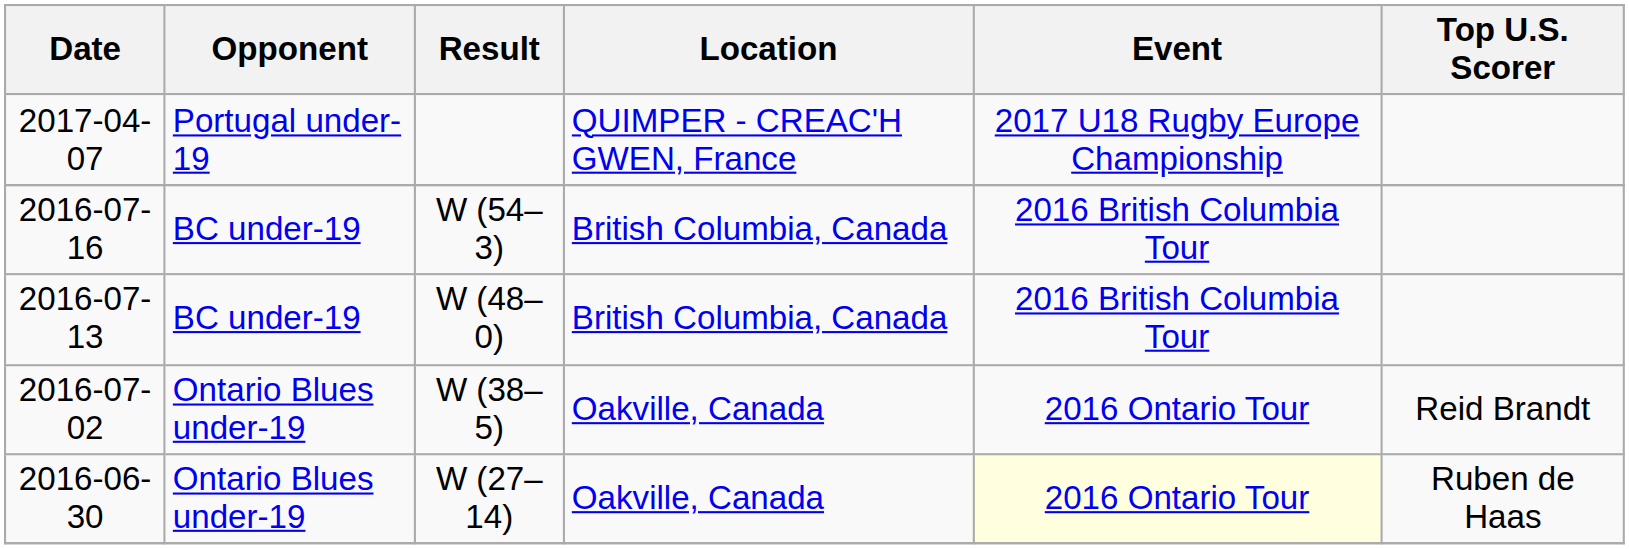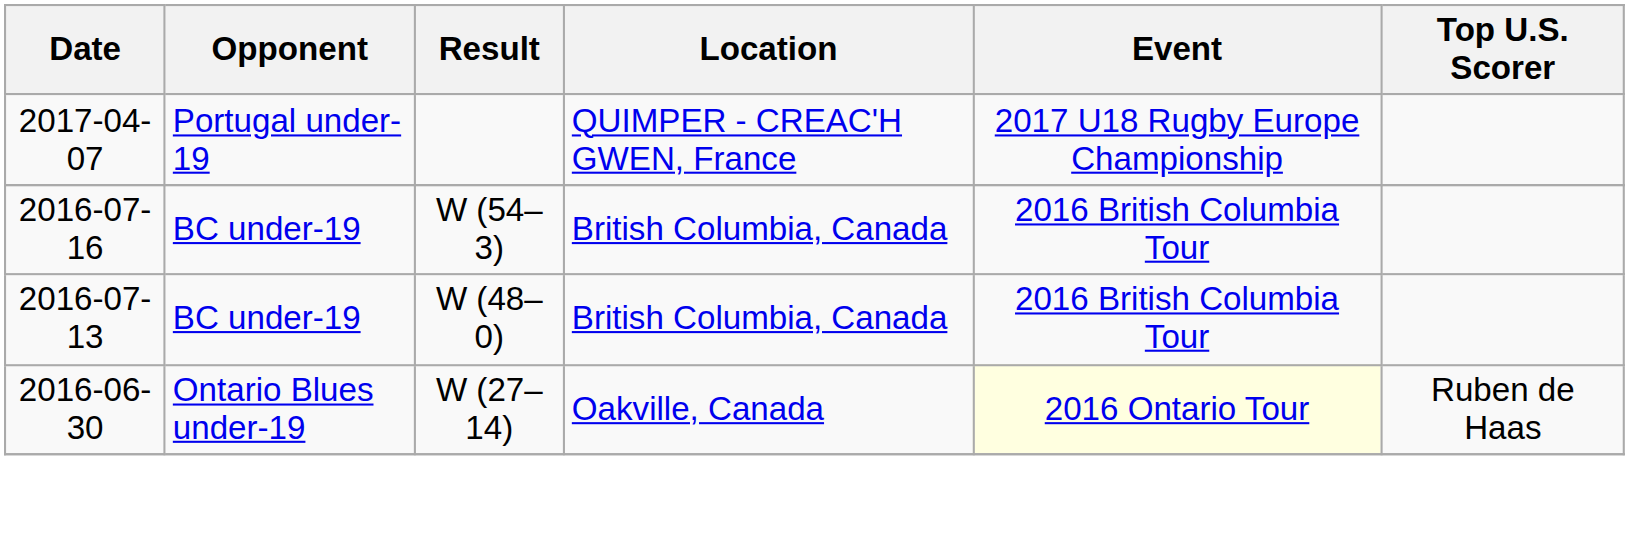 <table class="wikitable sortable" style="text-align:center">
 <tr>
 <th width=70>Date</th>
 <th width=113>Opponent</th>
 <th width=65>Result</th>
 <th width=190>Location</th>
 <th width=190>Event</th>
 <th width=110>Top U.S. Scorer</th>
 </tr>
 <tr>
 <td>2017-04-07</td>
 <td align=left><a href='#'>Portugal under-19</a></td>
 <td></td>
 <td align=left> <a href='#'>QUIMPER - CREAC'H GWEN, France</a></td>
 <td><a href='#'>2017 U18 Rugby Europe Championship</a></td>
 <td></td>
 </tr>
 <tr>
 </tr>
 <tr>
 <td>2016-07-16</td>
 <td align=left><a href='#'>BC under-19</a></td>
 <td>W (54–3)</td>
 <td align=left> <a href='#'>British Columbia, Canada</a></td>
 <td><a href='#'>2016 British Columbia Tour</a></td>
 <td></td>
 </tr>
 <tr>
 <td>2016-07-13</td>
 <td align=left><a href='#'>BC under-19</a></td>
 <td>W (48–0)</td>
 <td align=left> <a href='#'>British Columbia, Canada</a></td>
 <td><a href='#'>2016 British Columbia Tour</a></td>
 <td></td>
 </tr>
 <tr>
-<td>2016-07-02</td>
-<td align=left><a href='#'>Ontario Blues under-19</a></td>
-<td>W (38–5)</td>
-<td align=left> <a href='#'>Oakville, Canada</a></td>
-<td><a href='#'>2016 Ontario Tour</a></td>
-<td>Reid Brandt</td>
-</tr>
-<tr>
 <td>2016-06-30</td>
 <td align=left><a href='#'>Ontario Blues under-19</a></td>
 <td>W (27–14)</td>
 <td align=left> <a href='#'>Oakville, Canada</a></td>
 <td style="background: lightyellow;"><a href='#'>2016 Ontario Tour</a></td>
 <td>Ruben de Haas</td>
 </tr>
 <tr>
 </tr>
 </table>
